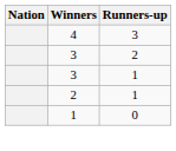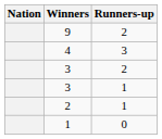 <table class="wikitable plainrowheaders sortable">
 <tr>
 <th>Nation</th>
 <th>Winners</th>
 <th>Runners-up</th>
+</tr>
+<tr>
+<th scope="row"></th>
+<td align="center">9</td>
+<td align="center">2</td>
 </tr>
 <tr>
 <th scope="row"></th>
 <td align="center">4</td>
 <td align="center">3</td>
 </tr>
 <tr>
 <th scope="row"></th>
 <td align="center">3</td>
 <td align="center">2</td>
 </tr>
 <tr>
 <th scope="row"></th>
 <td align="center">3</td>
 <td align="center">1</td>
 </tr>
 <tr>
 <th scope="row"></th>
 <td align="center">2</td>
 <td align="center">1</td>
 </tr>
 <tr>
 <th scope="row"></th>
 <td align="center">1</td>
 <td align="center">0</td>
 </tr>
 </table>
